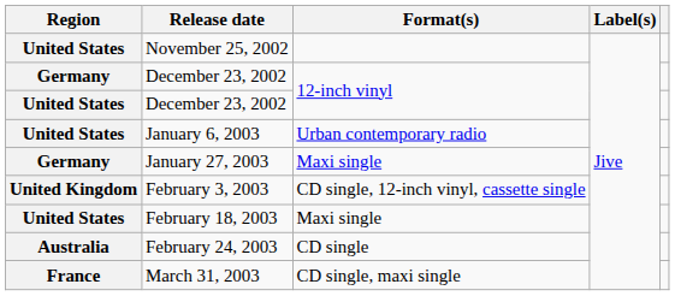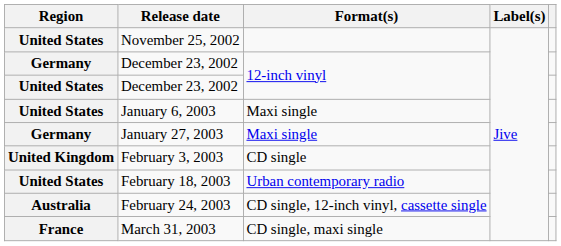 <table class="wikitable plainrowheaders">
 <tr>
 <th scope="col">Region</th>
 <th scope="col">Release date</th>
 <th scope="col">Format(s)</th>
 <th scope="col">Label(s)</th>
 <th scope="col"></th>
 </tr>
 <tr>
 <th scope="row">United States</th>
 <td>November 25, 2002</td>
 <td></td>
 <td rowspan="9"><a href='#'>Jive</a></td>
 <td align="center"></td>
 </tr>
 <tr>
 <th scope="row">Germany</th>
 <td>December 23, 2002</td>
 <td rowspan="2"><a href='#'>12-inch vinyl</a></td>
 <td align="center"></td>
 </tr>
 <tr>
 <th scope="row">United States</th>
 <td>December 23, 2002</td>
 <td align="center"></td>
 </tr>
 <tr>
 <th scope="row">United States</th>
 <td>January 6, 2003</td>
-<td><a href='#'>Urban contemporary radio</a></td>
+<td>Maxi single</td>
 <td align="center"></td>
 </tr>
 <tr>
 <th scope="row">Germany</th>
 <td>January 27, 2003</td>
 <td><a href='#'>Maxi single</a></td>
 <td align="center"></td>
 </tr>
 <tr>
 <th scope="row">United Kingdom</th>
 <td>February 3, 2003</td>
-<td>CD single, 12-inch vinyl, <a href='#'>cassette single</a></td>
+<td>CD single</td>
 <td align="center"></td>
 </tr>
 <tr>
 <th scope="row">United States</th>
 <td>February 18, 2003</td>
-<td>Maxi single</td>
+<td><a href='#'>Urban contemporary radio</a></td>
 <td align="center"></td>
 </tr>
 <tr>
 <th scope="row">Australia</th>
 <td>February 24, 2003</td>
-<td>CD single</td>
+<td>CD single, 12-inch vinyl, <a href='#'>cassette single</a></td>
 <td align="center"></td>
 </tr>
 <tr>
 <th scope="row">France</th>
 <td>March 31, 2003</td>
 <td>CD single, maxi single</td>
 <td align="center"></td>
 </tr>
 </table>
